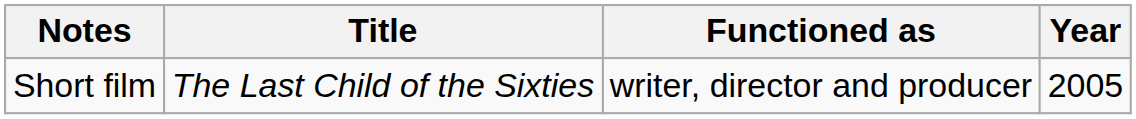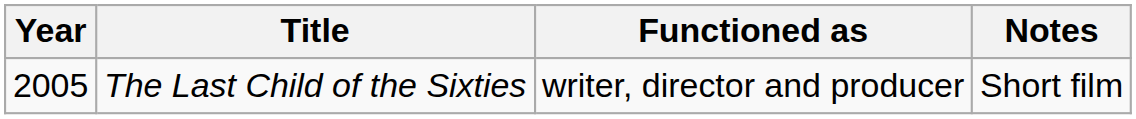 <table class="wikitable sortable">
 <tr>
-<th scope="col" class="unsortable">Notes</th>
+<th>Year</th>
 <th>Title</th>
 <th>Functioned as</th>
-<th>Year</th>
+<th scope="col" class="unsortable">Notes</th>
 </tr>
 <tr>
-<td>Short film</td>
+<td>2005</td>
 <td><em>The Last Child of the Sixties</em></td>
 <td>writer, director and producer</td>
-<td>2005</td>
+<td>Short film</td>
 </tr>
 </table>
